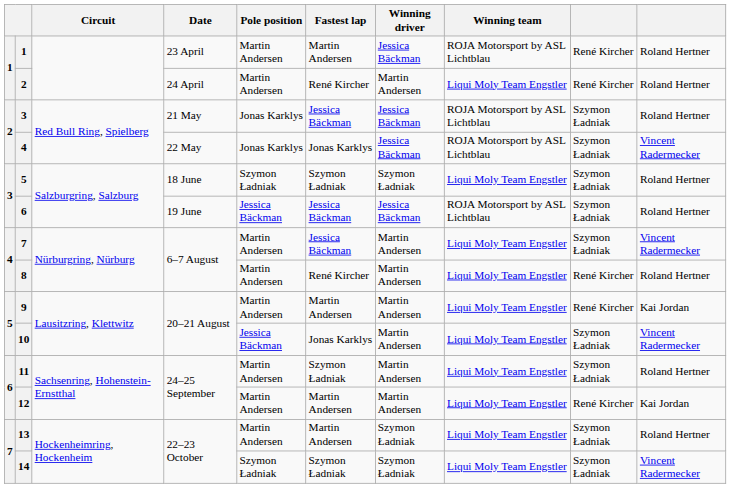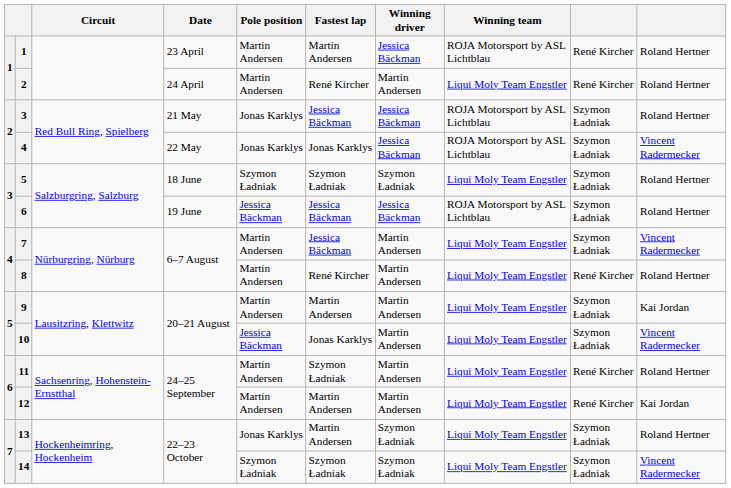 <table class="wikitable" style="font-size: 85%;">
 <tr>
 <th colspan="2"></th>
 <th>Circuit</th>
 <th>Date</th>
 <th>Pole position</th>
 <th>Fastest lap</th>
 <th>Winning driver</th>
 <th>Winning team</th>
 <th></th>
 <th></th>
 </tr>
 <tr>
 <th rowspan="2">1</th>
 <th>1</th>
 <td rowspan="2"></td>
 <td>23 April</td>
 <td> Martin Andersen</td>
 <td> Martin Andersen</td>
 <td> <a href='#'>Jessica Bäckman</a></td>
 <td> ROJA Motorsport by ASL Lichtblau</td>
 <td> René Kircher</td>
 <td> Roland Hertner</td>
 </tr>
 <tr>
 <th>2</th>
 <td>24 April</td>
 <td> Martin Andersen</td>
 <td> René Kircher</td>
 <td> Martin Andersen</td>
 <td> <a href='#'>Liqui Moly Team Engstler</a></td>
 <td> René Kircher</td>
 <td> Roland Hertner</td>
 </tr>
 <tr>
 <th rowspan="2">2</th>
 <th>3</th>
 <td rowspan="2"> <a href='#'>Red Bull Ring</a>, <a href='#'>Spielberg</a></td>
 <td>21 May</td>
 <td> Jonas Karklys</td>
 <td> <a href='#'>Jessica Bäckman</a></td>
 <td> <a href='#'>Jessica Bäckman</a></td>
 <td> ROJA Motorsport by ASL Lichtblau</td>
 <td> Szymon Ładniak</td>
 <td> Roland Hertner</td>
 </tr>
 <tr>
 <th>4</th>
 <td>22 May</td>
 <td> Jonas Karklys</td>
 <td> Jonas Karklys</td>
 <td> <a href='#'>Jessica Bäckman</a></td>
 <td> ROJA Motorsport by ASL Lichtblau</td>
 <td> Szymon Ładniak</td>
 <td> <a href='#'>Vincent Radermecker</a></td>
 </tr>
 <tr>
 <th rowspan="2">3</th>
 <th>5</th>
 <td rowspan="2"> <a href='#'>Salzburgring</a>, <a href='#'>Salzburg</a></td>
 <td>18 June</td>
 <td> Szymon Ładniak</td>
 <td> Szymon Ładniak</td>
 <td> Szymon Ładniak</td>
 <td> <a href='#'>Liqui Moly Team Engstler</a></td>
 <td> Szymon Ładniak</td>
 <td> Roland Hertner</td>
 </tr>
 <tr>
 <th>6</th>
 <td>19 June</td>
 <td> <a href='#'>Jessica Bäckman</a></td>
 <td> <a href='#'>Jessica Bäckman</a></td>
 <td> <a href='#'>Jessica Bäckman</a></td>
 <td> ROJA Motorsport by ASL Lichtblau</td>
 <td> Szymon Ładniak</td>
 <td> Roland Hertner</td>
 </tr>
 <tr>
 <th rowspan="2">4</th>
 <th>7</th>
 <td rowspan="2"> <a href='#'>Nürburgring</a>, <a href='#'>Nürburg</a></td>
 <td rowspan="2">6–7 August</td>
 <td> Martin Andersen</td>
 <td> <a href='#'>Jessica Bäckman</a></td>
 <td> Martin Andersen</td>
 <td> <a href='#'>Liqui Moly Team Engstler</a></td>
 <td> Szymon Ładniak</td>
 <td> <a href='#'>Vincent Radermecker</a></td>
 </tr>
 <tr>
 <th>8</th>
 <td> Martin Andersen</td>
 <td> René Kircher</td>
 <td> Martin Andersen</td>
 <td> <a href='#'>Liqui Moly Team Engstler</a></td>
 <td> René Kircher</td>
 <td> Roland Hertner</td>
 </tr>
 <tr>
 <th rowspan="2">5</th>
 <th>9</th>
 <td rowspan="2"> <a href='#'>Lausitzring</a>, <a href='#'>Klettwitz</a></td>
 <td rowspan="2">20–21 August</td>
 <td> Martin Andersen</td>
 <td> Martin Andersen</td>
 <td> Martin Andersen</td>
 <td> <a href='#'>Liqui Moly Team Engstler</a></td>
-<td> René Kircher</td>
+<td> Szymon Ładniak</td>
 <td> Kai Jordan</td>
 </tr>
 <tr>
 <th>10</th>
 <td> <a href='#'>Jessica Bäckman</a></td>
 <td> Jonas Karklys</td>
 <td> Martin Andersen</td>
 <td> <a href='#'>Liqui Moly Team Engstler</a></td>
 <td> Szymon Ładniak</td>
 <td> <a href='#'>Vincent Radermecker</a></td>
 </tr>
 <tr>
 <th rowspan="2">6</th>
 <th>11</th>
 <td rowspan="2"> <a href='#'>Sachsenring</a>, <a href='#'>Hohenstein-Ernstthal</a></td>
 <td rowspan="2">24–25 September</td>
 <td> Martin Andersen</td>
 <td> Szymon Ładniak</td>
 <td> Martin Andersen</td>
 <td> <a href='#'>Liqui Moly Team Engstler</a></td>
-<td> Szymon Ładniak</td>
+<td> René Kircher</td>
 <td> Roland Hertner</td>
 </tr>
 <tr>
 <th>12</th>
 <td> Martin Andersen</td>
 <td> Martin Andersen</td>
 <td> Martin Andersen</td>
 <td> <a href='#'>Liqui Moly Team Engstler</a></td>
 <td> René Kircher</td>
 <td> Kai Jordan</td>
 </tr>
 <tr>
 <th rowspan="2">7</th>
 <th>13</th>
 <td rowspan="2"> <a href='#'>Hockenheimring</a>, <a href='#'>Hockenheim</a></td>
 <td rowspan="2">22–23 October</td>
-<td> Martin Andersen</td>
+<td> Jonas Karklys</td>
 <td> Martin Andersen</td>
 <td> Szymon Ładniak</td>
 <td> <a href='#'>Liqui Moly Team Engstler</a></td>
 <td> Szymon Ładniak</td>
 <td> Roland Hertner</td>
 </tr>
 <tr>
 <th>14</th>
 <td> Szymon Ładniak</td>
 <td> Szymon Ładniak</td>
 <td> Szymon Ładniak</td>
 <td> <a href='#'>Liqui Moly Team Engstler</a></td>
 <td> Szymon Ładniak</td>
 <td> <a href='#'>Vincent Radermecker</a></td>
 </tr>
 </table>
